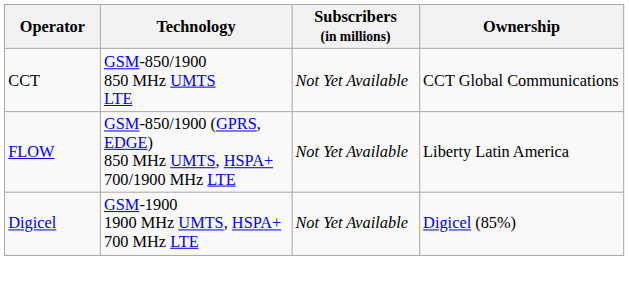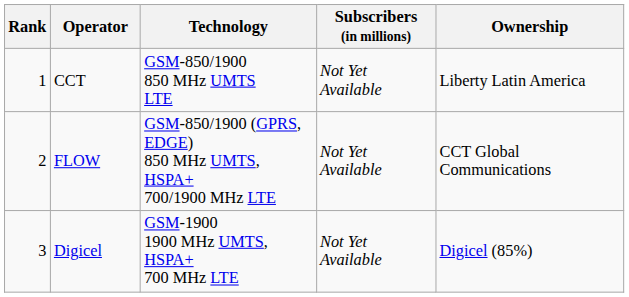 <table class="wikitable">
 <tr>
+<th style="width:3%;">Rank</th>
 <th style="width:15%;">Operator</th>
 <th style="width:30%;">Technology</th>
 <th style="width:20%;">Subscribers<br><small>(in millions)</small></th>
 <th style="width:32%;">Ownership</th>
 </tr>
 <tr>
+<td align=right>1</td>
 <td>CCT</td>
 <td><a href='#'>GSM</a>-850/1900<br>850 MHz <a href='#'>UMTS</a><br><a href='#'>LTE</a></td>
+<td><em>Not Yet Available</em></td>
+<td>Liberty Latin America</td>
+</tr>
+<tr>
+<td align=right>2</td>
+<td><a href='#'>FLOW</a></td>
+<td><a href='#'>GSM</a>-850/1900 (<a href='#'>GPRS</a>, <a href='#'>EDGE</a>)<br>850 MHz <a href='#'>UMTS</a>, <a href='#'>HSPA+</a><br>700/1900 MHz <a href='#'>LTE</a></td>
 <td><em>Not Yet Available</em></td>
 <td>CCT Global Communications</td>
 </tr>
 <tr>
-<td><a href='#'>FLOW</a></td>
-<td><a href='#'>GSM</a>-850/1900 (<a href='#'>GPRS</a>, <a href='#'>EDGE</a>)<br>850 MHz <a href='#'>UMTS</a>, <a href='#'>HSPA+</a><br>700/1900 MHz <a href='#'>LTE</a></td>
-<td><em>Not Yet Available</em></td>
-<td>Liberty Latin America</td>
-</tr>
-<tr>
+<td align=right>3</td>
 <td><a href='#'>Digicel</a></td>
 <td><a href='#'>GSM</a>-1900 <br>1900 MHz <a href='#'>UMTS</a>, <a href='#'>HSPA+</a><br>700 MHz <a href='#'>LTE</a></td>
 <td><em>Not Yet Available</em></td>
 <td><a href='#'>Digicel</a> (85%)</td>
 </tr>
 </table>
